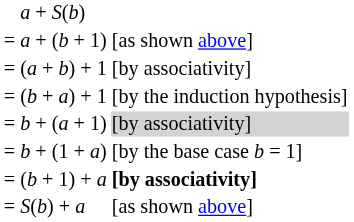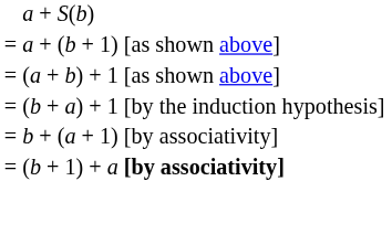 <table>
 <tr>
 <td></td>
 <td><em>a</em> + <em>S</em>(<em>b</em>)</td>
 </tr>
 <tr>
 <td>=</td>
 <td><em>a</em> + (<em>b</em> + 1)</td>
 <td>[as shown <a href='#'>above</a>]</td>
 </tr>
 <tr>
 <td>=</td>
 <td>(<em>a</em> + <em>b</em>) + 1</td>
-<td>[by associativity]</td>
+<td>[as shown <a href='#'>above</a>]</td>
 </tr>
 <tr>
 <td>=</td>
 <td>(<em>b</em> + <em>a</em>) + 1</td>
 <td>[by the induction hypothesis]</td>
 </tr>
 <tr>
 <td>=</td>
 <td><em>b</em> + (<em>a</em> + 1)</td>
-<td style="background: lightgrey;">[by associativity]</td>
-</tr>
-<tr>
-<td>=</td>
-<td><em>b</em> + (1 + <em>a</em>)</td>
-<td>[by the base case <em>b</em> = 1]</td>
+<td>[by associativity]</td>
 </tr>
 <tr>
 <td>=</td>
 <td>(<em>b</em> + 1) + <em>a</em></td>
 <td><strong>[by associativity]</strong></td>
 </tr>
-<tr>
-<td>=</td>
-<td><em>S</em>(<em>b</em>) + <em>a</em></td>
-<td>[as shown <a href='#'>above</a>]</td>
-</tr>
 </table>
